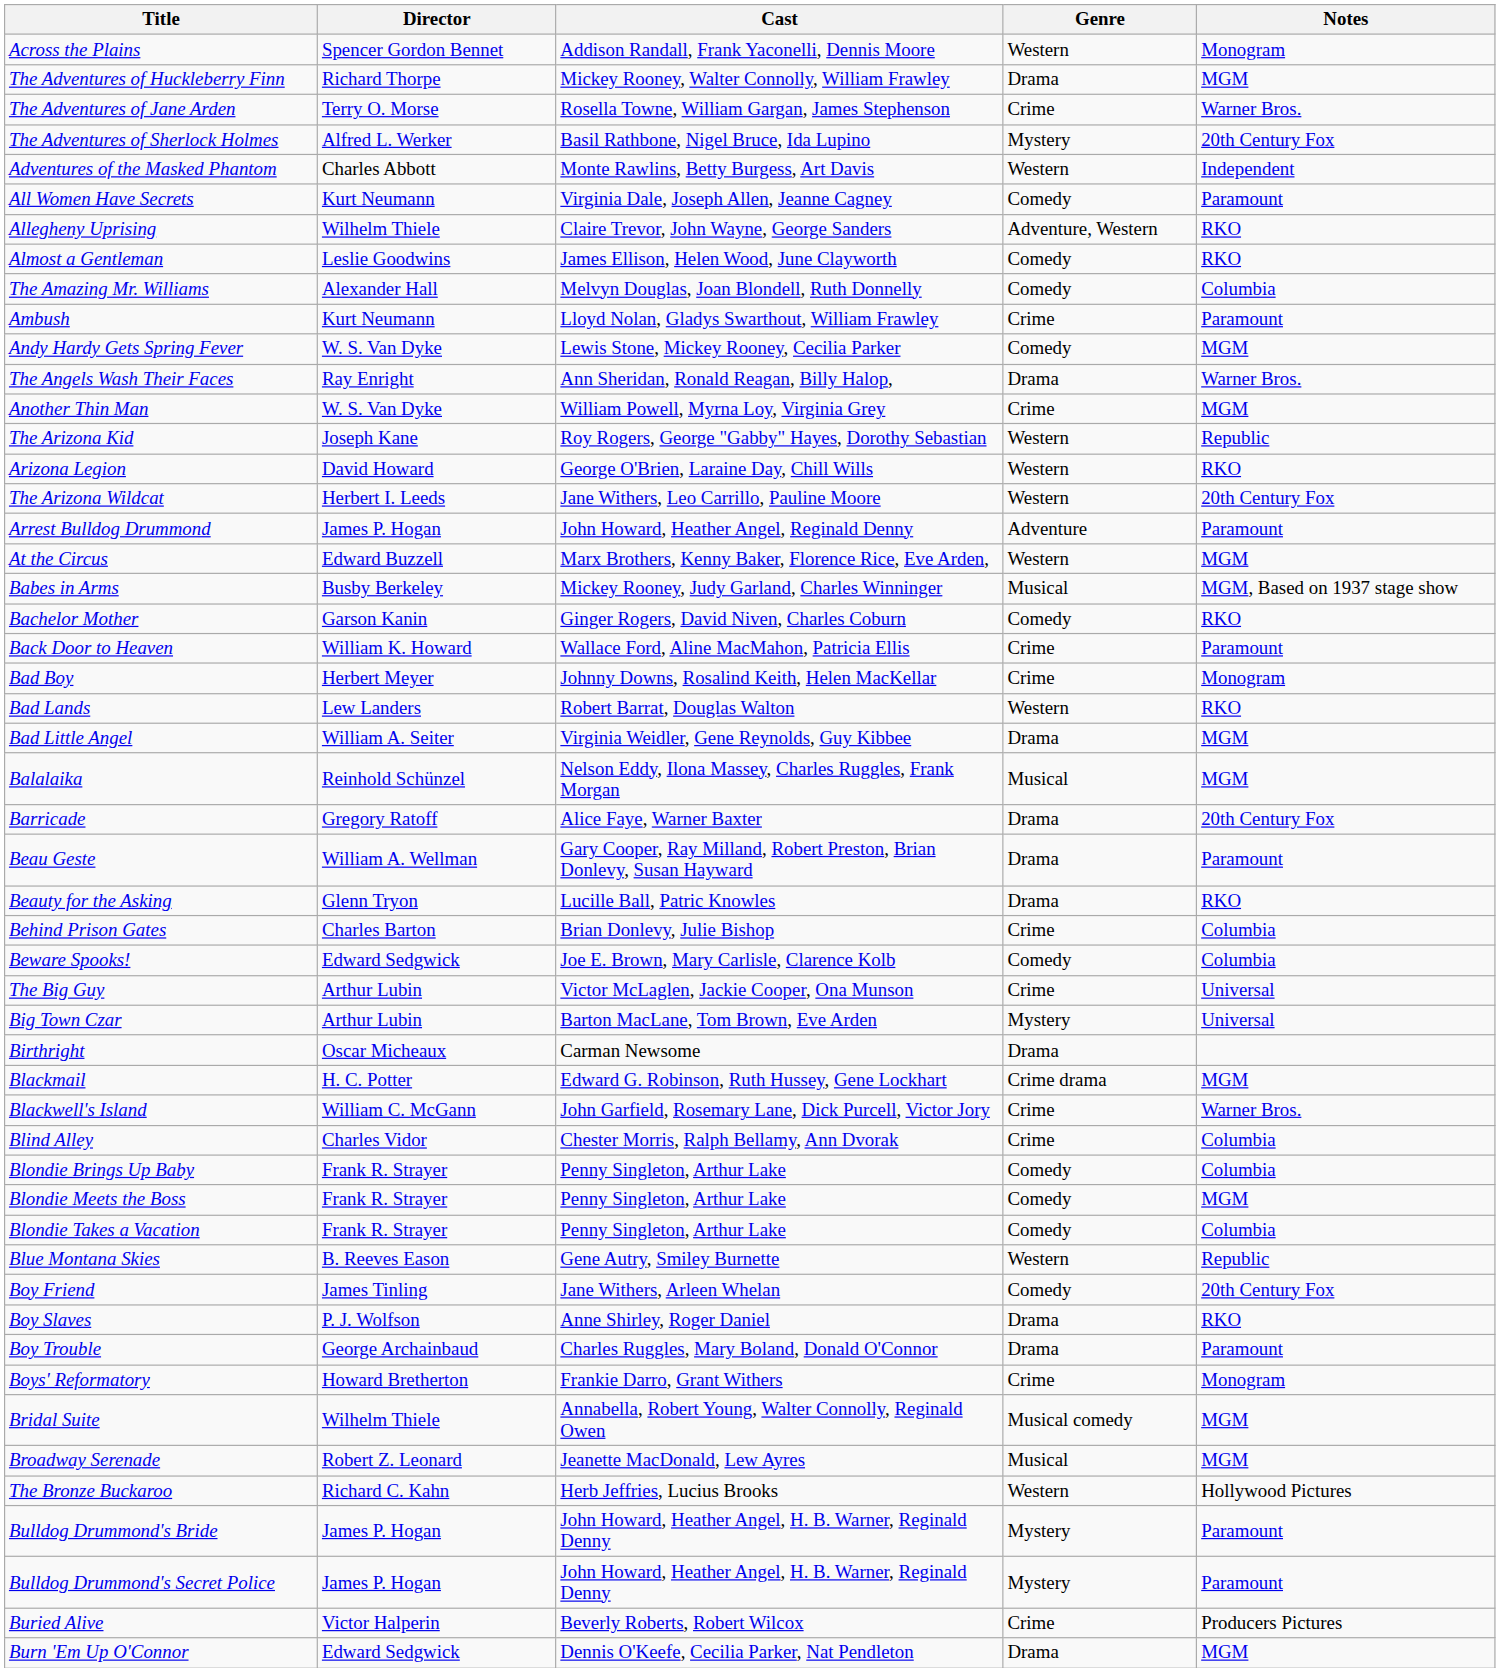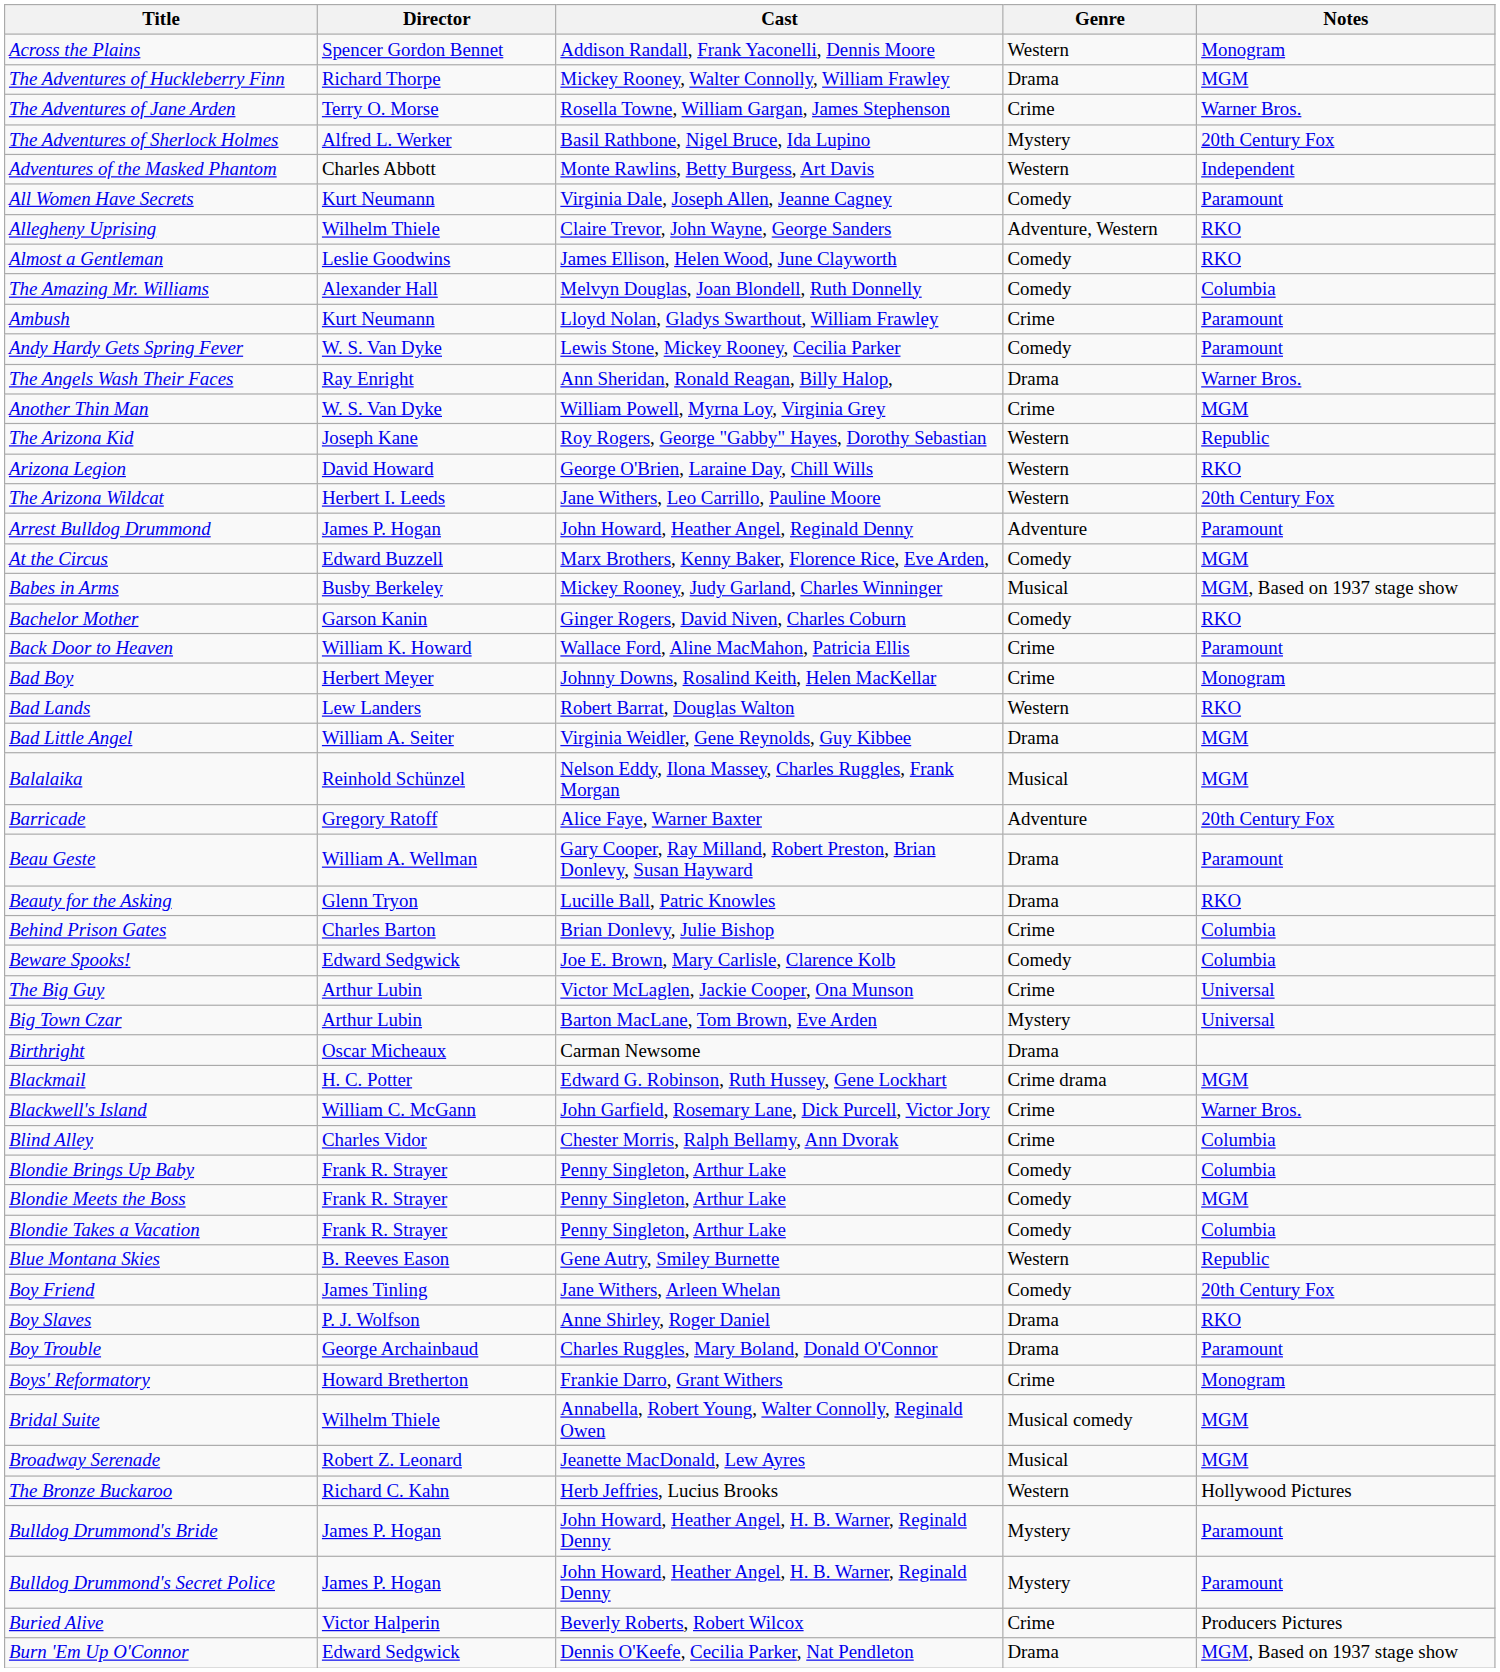 <table class="wikitable" width= "100%">
 <tr>
 <th width=21%>Title</th>
 <th width=16%>Director</th>
 <th width=30%>Cast</th>
 <th width=13%>Genre</th>
 <th width=20%>Notes</th>
 </tr>
 <tr>
 <td><em><a href='#'>Across the Plains</a></em></td>
 <td><a href='#'>Spencer Gordon Bennet</a></td>
 <td><a href='#'>Addison Randall</a>, <a href='#'>Frank Yaconelli</a>, <a href='#'>Dennis Moore</a></td>
 <td>Western</td>
 <td><a href='#'>Monogram</a></td>
 </tr>
 <tr>
 <td><em><a href='#'>The Adventures of Huckleberry Finn</a></em></td>
 <td><a href='#'>Richard Thorpe</a></td>
 <td><a href='#'>Mickey Rooney</a>, <a href='#'>Walter Connolly</a>, <a href='#'>William Frawley</a></td>
 <td>Drama</td>
 <td><a href='#'>MGM</a></td>
 </tr>
 <tr>
 <td><em><a href='#'>The Adventures of Jane Arden</a></em></td>
 <td><a href='#'>Terry O. Morse</a></td>
 <td><a href='#'>Rosella Towne</a>, <a href='#'>William Gargan</a>, <a href='#'>James Stephenson</a></td>
 <td>Crime</td>
 <td><a href='#'>Warner Bros.</a></td>
 </tr>
 <tr>
 <td><em><a href='#'>The Adventures of Sherlock Holmes</a></em></td>
 <td><a href='#'>Alfred L. Werker</a></td>
 <td><a href='#'>Basil Rathbone</a>, <a href='#'>Nigel Bruce</a>, <a href='#'>Ida Lupino</a></td>
 <td>Mystery</td>
 <td><a href='#'>20th Century Fox</a></td>
 </tr>
 <tr>
 <td><em><a href='#'>Adventures of the Masked Phantom</a></em></td>
 <td>Charles Abbott</td>
 <td><a href='#'>Monte Rawlins</a>, <a href='#'>Betty Burgess</a>, <a href='#'>Art Davis</a></td>
 <td>Western</td>
 <td><a href='#'>Independent</a></td>
 </tr>
 <tr>
 <td><em><a href='#'>All Women Have Secrets</a></em></td>
 <td><a href='#'>Kurt Neumann</a></td>
 <td><a href='#'>Virginia Dale</a>, <a href='#'>Joseph Allen</a>, <a href='#'>Jeanne Cagney</a></td>
 <td>Comedy</td>
 <td><a href='#'>Paramount</a></td>
 </tr>
 <tr>
 <td><em><a href='#'>Allegheny Uprising</a></em></td>
 <td><a href='#'>Wilhelm Thiele</a></td>
 <td><a href='#'>Claire Trevor</a>, <a href='#'>John Wayne</a>, <a href='#'>George Sanders</a></td>
 <td>Adventure, Western</td>
 <td><a href='#'>RKO</a></td>
 </tr>
 <tr>
 <td><em><a href='#'>Almost a Gentleman</a></em></td>
 <td><a href='#'>Leslie Goodwins</a></td>
 <td><a href='#'>James Ellison</a>, <a href='#'>Helen Wood</a>, <a href='#'>June Clayworth</a></td>
 <td>Comedy</td>
 <td><a href='#'>RKO</a></td>
 </tr>
 <tr>
 <td><em><a href='#'>The Amazing Mr. Williams</a></em></td>
 <td><a href='#'>Alexander Hall</a></td>
 <td><a href='#'>Melvyn Douglas</a>, <a href='#'>Joan Blondell</a>, <a href='#'>Ruth Donnelly</a></td>
 <td>Comedy</td>
 <td><a href='#'>Columbia</a></td>
 </tr>
 <tr>
 <td><em><a href='#'>Ambush</a></em></td>
 <td><a href='#'>Kurt Neumann</a></td>
 <td><a href='#'>Lloyd Nolan</a>, <a href='#'>Gladys Swarthout</a>, <a href='#'>William Frawley</a></td>
 <td>Crime</td>
 <td><a href='#'>Paramount</a></td>
 </tr>
 <tr>
 <td><em><a href='#'>Andy Hardy Gets Spring Fever</a></em></td>
 <td><a href='#'>W. S. Van Dyke</a></td>
 <td><a href='#'>Lewis Stone</a>, <a href='#'>Mickey Rooney</a>, <a href='#'>Cecilia Parker</a></td>
 <td>Comedy</td>
-<td><a href='#'>MGM</a></td>
+<td><a href='#'>Paramount</a></td>
 </tr>
 <tr>
 <td><em><a href='#'>The Angels Wash Their Faces</a></em></td>
 <td><a href='#'>Ray Enright</a></td>
 <td><a href='#'>Ann Sheridan</a>, <a href='#'>Ronald Reagan</a>, <a href='#'>Billy Halop</a>,</td>
 <td>Drama</td>
 <td><a href='#'>Warner Bros.</a></td>
 </tr>
 <tr>
 <td><em><a href='#'>Another Thin Man</a></em></td>
 <td><a href='#'>W. S. Van Dyke</a></td>
 <td><a href='#'>William Powell</a>, <a href='#'>Myrna Loy</a>, <a href='#'>Virginia Grey</a></td>
 <td>Crime</td>
 <td><a href='#'>MGM</a></td>
 </tr>
 <tr>
 <td><em><a href='#'>The Arizona Kid</a></em></td>
 <td><a href='#'>Joseph Kane</a></td>
 <td><a href='#'>Roy Rogers</a>, <a href='#'>George "Gabby" Hayes</a>, <a href='#'>Dorothy Sebastian</a></td>
 <td>Western</td>
 <td><a href='#'>Republic</a></td>
 </tr>
 <tr>
 <td><em><a href='#'>Arizona Legion</a></em></td>
 <td><a href='#'>David Howard</a></td>
 <td><a href='#'>George O'Brien</a>, <a href='#'>Laraine Day</a>, <a href='#'>Chill Wills</a></td>
 <td>Western</td>
 <td><a href='#'>RKO</a></td>
 </tr>
 <tr>
 <td><em><a href='#'>The Arizona Wildcat</a></em></td>
 <td><a href='#'>Herbert I. Leeds</a></td>
 <td><a href='#'>Jane Withers</a>, <a href='#'>Leo Carrillo</a>, <a href='#'>Pauline Moore</a></td>
 <td>Western</td>
 <td><a href='#'>20th Century Fox</a></td>
 </tr>
 <tr>
 <td><em><a href='#'>Arrest Bulldog Drummond</a></em></td>
 <td><a href='#'>James P. Hogan</a></td>
 <td><a href='#'>John Howard</a>, <a href='#'>Heather Angel</a>, <a href='#'>Reginald Denny</a></td>
 <td>Adventure</td>
 <td><a href='#'>Paramount</a></td>
 </tr>
 <tr>
 <td><em><a href='#'>At the Circus</a></em></td>
 <td><a href='#'>Edward Buzzell</a></td>
 <td><a href='#'>Marx Brothers</a>, <a href='#'>Kenny Baker</a>, <a href='#'>Florence Rice</a>, <a href='#'>Eve Arden</a>,</td>
-<td>Western</td>
+<td>Comedy</td>
 <td><a href='#'>MGM</a></td>
 </tr>
 <tr>
 <td><em><a href='#'>Babes in Arms</a></em></td>
 <td><a href='#'>Busby Berkeley</a></td>
 <td><a href='#'>Mickey Rooney</a>, <a href='#'>Judy Garland</a>, <a href='#'>Charles Winninger</a></td>
 <td>Musical</td>
 <td><a href='#'>MGM</a>, Based on 1937 stage show</td>
 </tr>
 <tr>
 <td><em><a href='#'>Bachelor Mother</a></em></td>
 <td><a href='#'>Garson Kanin</a></td>
 <td><a href='#'>Ginger Rogers</a>, <a href='#'>David Niven</a>, <a href='#'>Charles Coburn</a></td>
 <td>Comedy</td>
 <td><a href='#'>RKO</a></td>
 </tr>
 <tr>
 <td><em><a href='#'>Back Door to Heaven</a></em></td>
 <td><a href='#'>William K. Howard</a></td>
 <td><a href='#'>Wallace Ford</a>, <a href='#'>Aline MacMahon</a>, <a href='#'>Patricia Ellis</a></td>
 <td>Crime</td>
 <td><a href='#'>Paramount</a></td>
 </tr>
 <tr>
 <td><em><a href='#'>Bad Boy</a></em></td>
 <td><a href='#'>Herbert Meyer</a></td>
 <td><a href='#'>Johnny Downs</a>, <a href='#'>Rosalind Keith</a>, <a href='#'>Helen MacKellar</a></td>
 <td>Crime</td>
 <td><a href='#'>Monogram</a></td>
 </tr>
 <tr>
 <td><em><a href='#'>Bad Lands</a></em></td>
 <td><a href='#'>Lew Landers</a></td>
 <td><a href='#'>Robert Barrat</a>, <a href='#'>Douglas Walton</a></td>
 <td>Western</td>
 <td><a href='#'>RKO</a></td>
 </tr>
 <tr>
 <td><em><a href='#'>Bad Little Angel</a></em></td>
 <td><a href='#'>William A. Seiter</a></td>
 <td><a href='#'>Virginia Weidler</a>, <a href='#'>Gene Reynolds</a>, <a href='#'>Guy Kibbee</a></td>
 <td>Drama</td>
 <td><a href='#'>MGM</a></td>
 </tr>
 <tr>
 <td><em><a href='#'>Balalaika</a></em></td>
 <td><a href='#'>Reinhold Schünzel</a></td>
 <td><a href='#'>Nelson Eddy</a>, <a href='#'>Ilona Massey</a>, <a href='#'>Charles Ruggles</a>, <a href='#'>Frank Morgan</a></td>
 <td>Musical</td>
 <td><a href='#'>MGM</a></td>
 </tr>
 <tr>
 <td><em><a href='#'>Barricade</a></em></td>
 <td><a href='#'>Gregory Ratoff</a></td>
 <td><a href='#'>Alice Faye</a>, <a href='#'>Warner Baxter</a></td>
-<td>Drama</td>
+<td>Adventure</td>
 <td><a href='#'>20th Century Fox</a></td>
 </tr>
 <tr>
 <td><em><a href='#'>Beau Geste</a></em></td>
 <td><a href='#'>William A. Wellman</a></td>
 <td><a href='#'>Gary Cooper</a>, <a href='#'>Ray Milland</a>, <a href='#'>Robert Preston</a>, <a href='#'>Brian Donlevy</a>, <a href='#'>Susan Hayward</a></td>
 <td>Drama</td>
 <td><a href='#'>Paramount</a></td>
 </tr>
 <tr>
 <td><em><a href='#'>Beauty for the Asking</a></em></td>
 <td><a href='#'>Glenn Tryon</a></td>
 <td><a href='#'>Lucille Ball</a>, <a href='#'>Patric Knowles</a></td>
 <td>Drama</td>
 <td><a href='#'>RKO</a></td>
 </tr>
 <tr>
 <td><em><a href='#'>Behind Prison Gates</a></em></td>
 <td><a href='#'>Charles Barton</a></td>
 <td><a href='#'>Brian Donlevy</a>, <a href='#'>Julie Bishop</a></td>
 <td>Crime</td>
 <td><a href='#'>Columbia</a></td>
 </tr>
 <tr>
 <td><em><a href='#'>Beware Spooks!</a></em></td>
 <td><a href='#'>Edward Sedgwick</a></td>
 <td><a href='#'>Joe E. Brown</a>, <a href='#'>Mary Carlisle</a>, <a href='#'>Clarence Kolb</a></td>
 <td>Comedy</td>
 <td><a href='#'>Columbia</a></td>
 </tr>
 <tr>
 <td><em><a href='#'>The Big Guy</a></em></td>
 <td><a href='#'>Arthur Lubin</a></td>
 <td><a href='#'>Victor McLaglen</a>, <a href='#'>Jackie Cooper</a>, <a href='#'>Ona Munson</a></td>
 <td>Crime</td>
 <td><a href='#'>Universal</a></td>
 </tr>
 <tr>
 <td><em><a href='#'>Big Town Czar</a></em></td>
 <td><a href='#'>Arthur Lubin</a></td>
 <td><a href='#'>Barton MacLane</a>, <a href='#'>Tom Brown</a>, <a href='#'>Eve Arden</a></td>
 <td>Mystery</td>
 <td><a href='#'>Universal</a></td>
 </tr>
 <tr>
 <td><em><a href='#'>Birthright</a></em></td>
 <td><a href='#'>Oscar Micheaux</a></td>
 <td>Carman Newsome</td>
 <td>Drama</td>
 <td></td>
 </tr>
 <tr>
 <td><em><a href='#'>Blackmail</a></em></td>
 <td><a href='#'>H. C. Potter</a></td>
 <td><a href='#'>Edward G. Robinson</a>, <a href='#'>Ruth Hussey</a>, <a href='#'>Gene Lockhart</a></td>
 <td>Crime drama</td>
 <td><a href='#'>MGM</a></td>
 </tr>
 <tr>
 <td><em><a href='#'>Blackwell's Island</a></em></td>
 <td><a href='#'>William C. McGann</a></td>
 <td><a href='#'>John Garfield</a>, <a href='#'>Rosemary Lane</a>, <a href='#'>Dick Purcell</a>, <a href='#'>Victor Jory</a></td>
 <td>Crime</td>
 <td><a href='#'>Warner Bros.</a></td>
 </tr>
 <tr>
 <td><em><a href='#'>Blind Alley</a></em></td>
 <td><a href='#'>Charles Vidor</a></td>
 <td><a href='#'>Chester Morris</a>, <a href='#'>Ralph Bellamy</a>, <a href='#'>Ann Dvorak</a></td>
 <td>Crime</td>
 <td><a href='#'>Columbia</a></td>
 </tr>
 <tr>
 <td><em><a href='#'>Blondie Brings Up Baby</a></em></td>
 <td><a href='#'>Frank R. Strayer</a></td>
 <td><a href='#'>Penny Singleton</a>, <a href='#'>Arthur Lake</a></td>
 <td>Comedy</td>
 <td><a href='#'>Columbia</a></td>
 </tr>
 <tr>
 <td><em><a href='#'>Blondie Meets the Boss</a></em></td>
 <td><a href='#'>Frank R. Strayer</a></td>
 <td><a href='#'>Penny Singleton</a>, <a href='#'>Arthur Lake</a></td>
 <td>Comedy</td>
 <td><a href='#'>MGM</a></td>
 </tr>
 <tr>
 <td><em><a href='#'>Blondie Takes a Vacation</a></em></td>
 <td><a href='#'>Frank R. Strayer</a></td>
 <td><a href='#'>Penny Singleton</a>, <a href='#'>Arthur Lake</a></td>
 <td>Comedy</td>
 <td><a href='#'>Columbia</a></td>
 </tr>
 <tr>
 <td><em><a href='#'>Blue Montana Skies</a></em></td>
 <td><a href='#'>B. Reeves Eason</a></td>
 <td><a href='#'>Gene Autry</a>, <a href='#'>Smiley Burnette</a></td>
 <td>Western</td>
 <td><a href='#'>Republic</a></td>
 </tr>
 <tr>
 <td><em><a href='#'>Boy Friend</a></em></td>
 <td><a href='#'>James Tinling</a></td>
 <td><a href='#'>Jane Withers</a>, <a href='#'>Arleen Whelan</a></td>
 <td>Comedy</td>
 <td><a href='#'>20th Century Fox</a></td>
 </tr>
 <tr>
 <td><em><a href='#'>Boy Slaves</a></em></td>
 <td><a href='#'>P. J. Wolfson</a></td>
 <td><a href='#'>Anne Shirley</a>, <a href='#'>Roger Daniel</a></td>
 <td>Drama</td>
 <td><a href='#'>RKO</a></td>
 </tr>
 <tr>
 <td><em><a href='#'>Boy Trouble</a></em></td>
 <td><a href='#'>George Archainbaud</a></td>
 <td><a href='#'>Charles Ruggles</a>, <a href='#'>Mary Boland</a>, <a href='#'>Donald O'Connor</a></td>
 <td>Drama</td>
 <td><a href='#'>Paramount</a></td>
 </tr>
 <tr>
 <td><em><a href='#'>Boys' Reformatory</a></em></td>
 <td><a href='#'>Howard Bretherton</a></td>
 <td><a href='#'>Frankie Darro</a>, <a href='#'>Grant Withers</a></td>
 <td>Crime</td>
 <td><a href='#'>Monogram</a></td>
 </tr>
 <tr>
 <td><em><a href='#'>Bridal Suite</a></em></td>
 <td><a href='#'>Wilhelm Thiele</a></td>
 <td><a href='#'>Annabella</a>, <a href='#'>Robert Young</a>, <a href='#'>Walter Connolly</a>, <a href='#'>Reginald Owen</a></td>
 <td>Musical comedy</td>
 <td><a href='#'>MGM</a></td>
 </tr>
 <tr>
 <td><em><a href='#'>Broadway Serenade</a></em></td>
 <td><a href='#'>Robert Z. Leonard</a></td>
 <td><a href='#'>Jeanette MacDonald</a>, <a href='#'>Lew Ayres</a></td>
 <td>Musical</td>
 <td><a href='#'>MGM</a></td>
 </tr>
 <tr>
 <td><em><a href='#'>The Bronze Buckaroo</a></em></td>
 <td><a href='#'>Richard C. Kahn</a></td>
 <td><a href='#'>Herb Jeffries</a>, Lucius Brooks</td>
 <td>Western</td>
 <td>Hollywood Pictures</td>
 </tr>
 <tr>
 <td><em><a href='#'>Bulldog Drummond's Bride</a></em></td>
 <td><a href='#'>James P. Hogan</a></td>
 <td><a href='#'>John Howard</a>, <a href='#'>Heather Angel</a>, <a href='#'>H. B. Warner</a>, <a href='#'>Reginald Denny</a></td>
 <td>Mystery</td>
 <td><a href='#'>Paramount</a></td>
 </tr>
 <tr>
 <td><em><a href='#'>Bulldog Drummond's Secret Police</a></em></td>
 <td><a href='#'>James P. Hogan</a></td>
 <td><a href='#'>John Howard</a>, <a href='#'>Heather Angel</a>, <a href='#'>H. B. Warner</a>, <a href='#'>Reginald Denny</a></td>
 <td>Mystery</td>
 <td><a href='#'>Paramount</a></td>
 </tr>
 <tr>
 <td><em><a href='#'>Buried Alive</a></em></td>
 <td><a href='#'>Victor Halperin</a></td>
 <td><a href='#'>Beverly Roberts</a>, <a href='#'>Robert Wilcox</a></td>
 <td>Crime</td>
 <td>Producers Pictures </td>
 </tr>
 <tr>
 <td><em><a href='#'>Burn 'Em Up O'Connor</a></em></td>
 <td><a href='#'>Edward Sedgwick</a></td>
 <td><a href='#'>Dennis O'Keefe</a>, <a href='#'>Cecilia Parker</a>, <a href='#'>Nat Pendleton</a></td>
 <td>Drama</td>
-<td><a href='#'>MGM</a></td>
+<td><a href='#'>MGM</a>, Based on 1937 stage show</td>
 </tr>
 <tr>
 </tr>
 </table>
